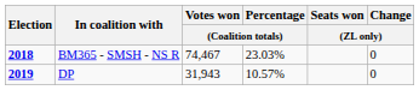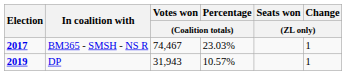 <table class="wikitable">
 <tr>
 <th rowspan="2">Election</th>
 <th rowspan="2">In coalition with</th>
 <th>Votes won</th>
 <th>Percentage</th>
 <th>Seats won</th>
 <th>Change</th>
 </tr>
 <tr>
 <th colspan="2"><small>(Coalition totals)</small></th>
 <th colspan="2"><small>(ZL only)</small></th>
 </tr>
 <tr>
-<td><a href='#'><strong>2018</strong></a></td>
+<td><a href='#'><strong>2017</strong></a></td>
 <td><a href='#'>BM365</a> - <a href='#'>SMSH</a> - <a href='#'>NS R</a></td>
 <td>74,467</td>
 <td>23.03%</td>
 <td></td>
-<td>0</td>
+<td>1</td>
 </tr>
 <tr>
 <td><a href='#'><strong>2019</strong></a></td>
 <td><a href='#'>DP</a></td>
 <td>31,943</td>
 <td>10.57%</td>
 <td></td>
-<td>0</td>
+<td>1</td>
 </tr>
 </table>
